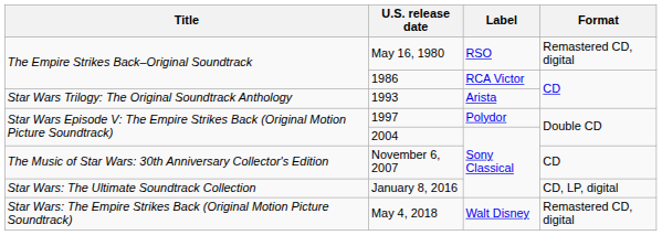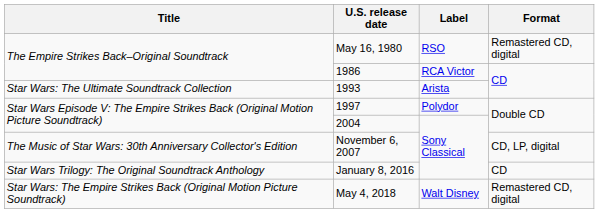 <table class="wikitable">
 <tr>
 <th>Title</th>
 <th>U.S. release date</th>
 <th>Label</th>
 <th>Format</th>
 </tr>
 <tr>
 <td rowspan="2"><em>The Empire Strikes Back–Original Soundtrack</em></td>
 <td>May 16, 1980</td>
 <td><a href='#'>RSO</a></td>
 <td>Remastered CD, digital</td>
 </tr>
 <tr>
 <td>1986</td>
 <td><a href='#'>RCA Victor</a></td>
 <td rowspan="2"><a href='#'>CD</a></td>
 </tr>
 <tr>
-<td><em>Star Wars Trilogy: The Original Soundtrack Anthology</em></td>
+<td><em>Star Wars: The Ultimate Soundtrack Collection</em></td>
 <td>1993</td>
 <td><a href='#'>Arista</a></td>
 </tr>
 <tr>
 <td rowspan="2"><em>Star Wars Episode V: The Empire Strikes Back (Original Motion Picture Soundtrack)</em></td>
 <td>1997</td>
 <td><a href='#'>Polydor</a></td>
 <td rowspan="2">Double CD</td>
 </tr>
 <tr>
 <td>2004</td>
 <td rowspan="3"><a href='#'>Sony Classical</a></td>
 </tr>
 <tr>
 <td><em>The Music of Star Wars: 30th Anniversary Collector's Edition</em></td>
 <td>November 6, 2007</td>
-<td>CD</td>
+<td>CD, LP, digital</td>
 </tr>
 <tr>
-<td><em>Star Wars: The Ultimate Soundtrack Collection</em></td>
+<td><em>Star Wars Trilogy: The Original Soundtrack Anthology</em></td>
 <td>January 8, 2016</td>
-<td>CD, LP, digital</td>
+<td>CD</td>
 </tr>
 <tr>
 <td><em>Star Wars: The Empire Strikes Back (Original Motion Picture Soundtrack)</em></td>
 <td>May 4, 2018</td>
 <td><a href='#'>Walt Disney</a></td>
 <td>Remastered CD, digital</td>
 </tr>
 </table>
